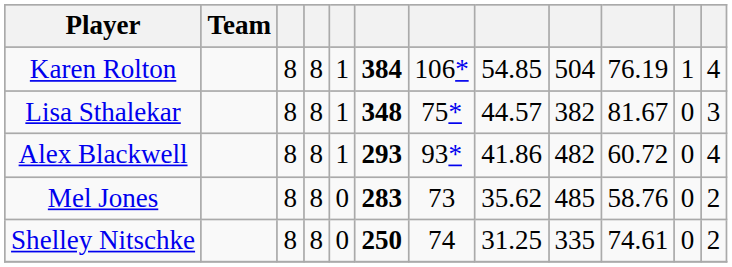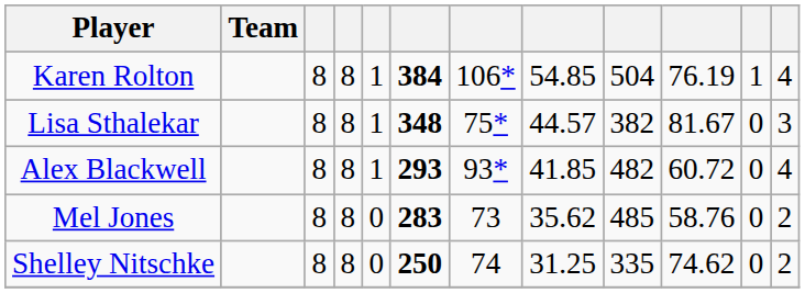 <table class="wikitable sortable" style="text-align:center">
 <tr>
 <th class="unsortable">Player</th>
 <th>Team</th>
 <th></th>
 <th></th>
 <th></th>
 <th></th>
 <th></th>
 <th></th>
 <th></th>
 <th></th>
 <th></th>
 <th></th>
 </tr>
 <tr>
 <td><a href='#'>Karen Rolton</a></td>
 <td style="text-align:left;"></td>
 <td>8</td>
 <td>8</td>
 <td>1</td>
 <td><strong>384</strong></td>
 <td>106<a href='#'>*</a></td>
 <td>54.85</td>
 <td>504</td>
 <td>76.19</td>
 <td>1</td>
 <td>4</td>
 </tr>
 <tr>
 <td><a href='#'>Lisa Sthalekar</a></td>
 <td style="text-align:left;"></td>
 <td>8</td>
 <td>8</td>
 <td>1</td>
 <td><strong>348</strong></td>
 <td>75<a href='#'>*</a></td>
 <td>44.57</td>
 <td>382</td>
 <td>81.67</td>
 <td>0</td>
 <td>3</td>
 </tr>
 <tr>
 <td><a href='#'>Alex Blackwell</a></td>
 <td style="text-align:left;"></td>
 <td>8</td>
 <td>8</td>
 <td>1</td>
 <td><strong>293</strong></td>
 <td>93<a href='#'>*</a></td>
-<td>41.86</td>
+<td>41.85</td>
 <td>482</td>
 <td>60.72</td>
 <td>0</td>
 <td>4</td>
 </tr>
 <tr>
 <td><a href='#'>Mel Jones</a></td>
 <td style="text-align:left;"></td>
 <td>8</td>
 <td>8</td>
 <td>0</td>
 <td><strong>283</strong></td>
 <td>73</td>
 <td>35.62</td>
 <td>485</td>
 <td>58.76</td>
 <td>0</td>
 <td>2</td>
 </tr>
 <tr>
 <td><a href='#'>Shelley Nitschke</a></td>
 <td style="text-align:left;"></td>
 <td>8</td>
 <td>8</td>
 <td>0</td>
 <td><strong>250</strong></td>
 <td>74</td>
 <td>31.25</td>
 <td>335</td>
-<td>74.61</td>
+<td>74.62</td>
 <td>0</td>
 <td>2</td>
 </tr>
 <tr>
 </tr>
 </table>
